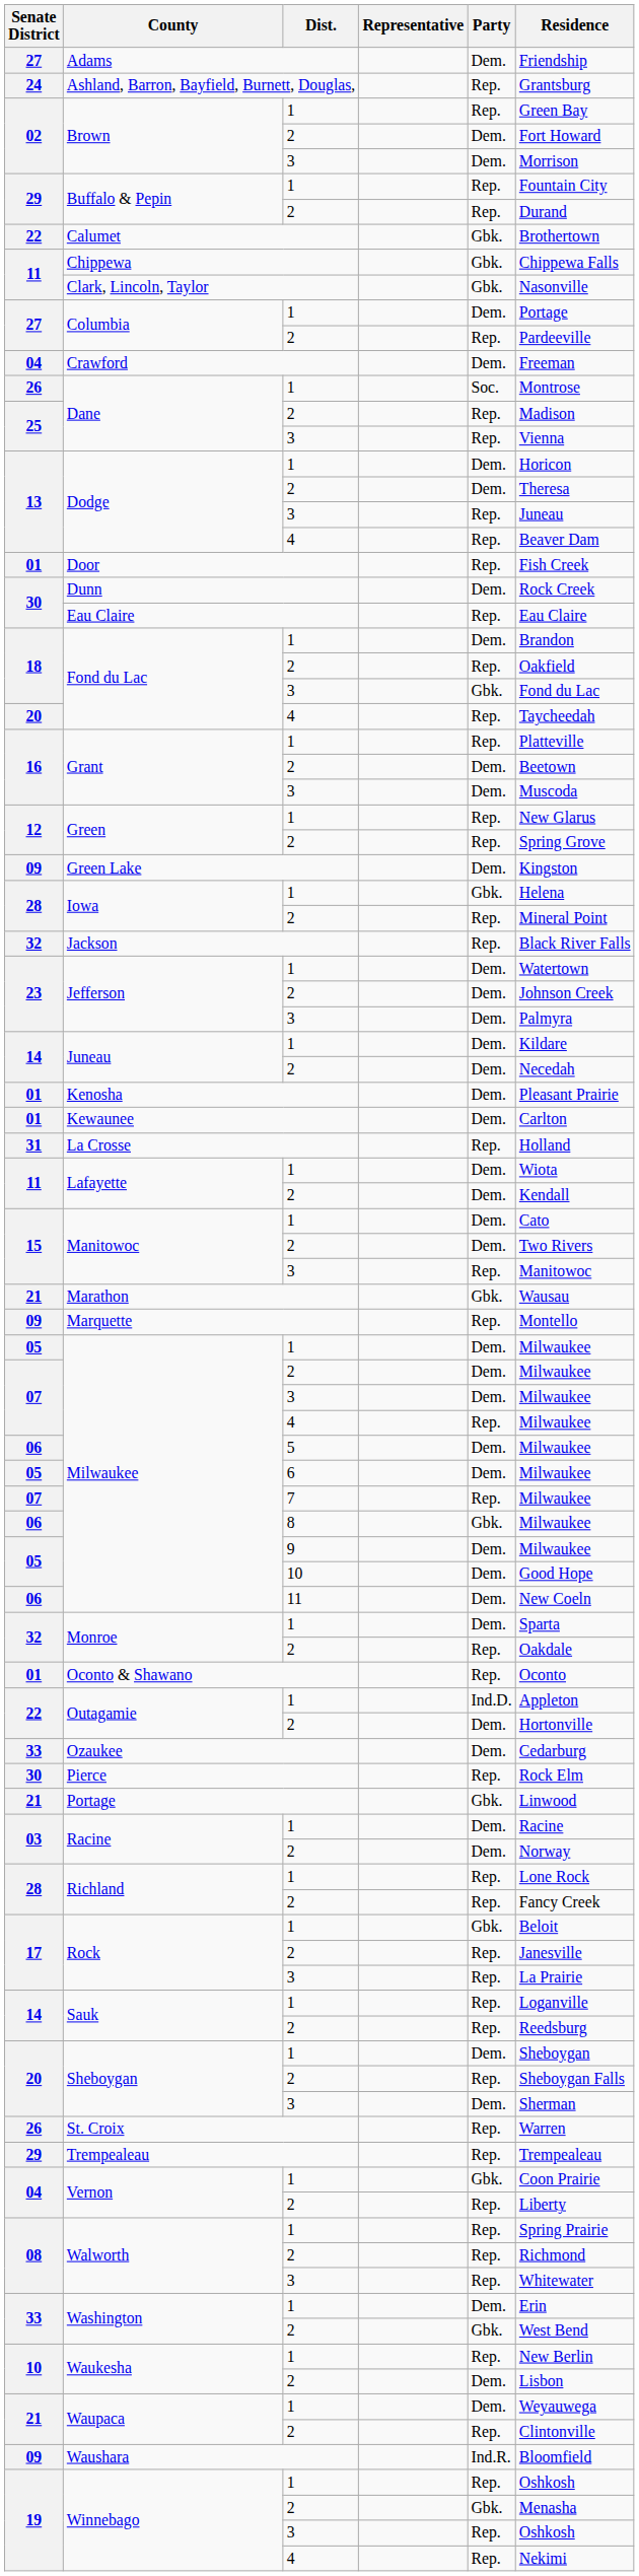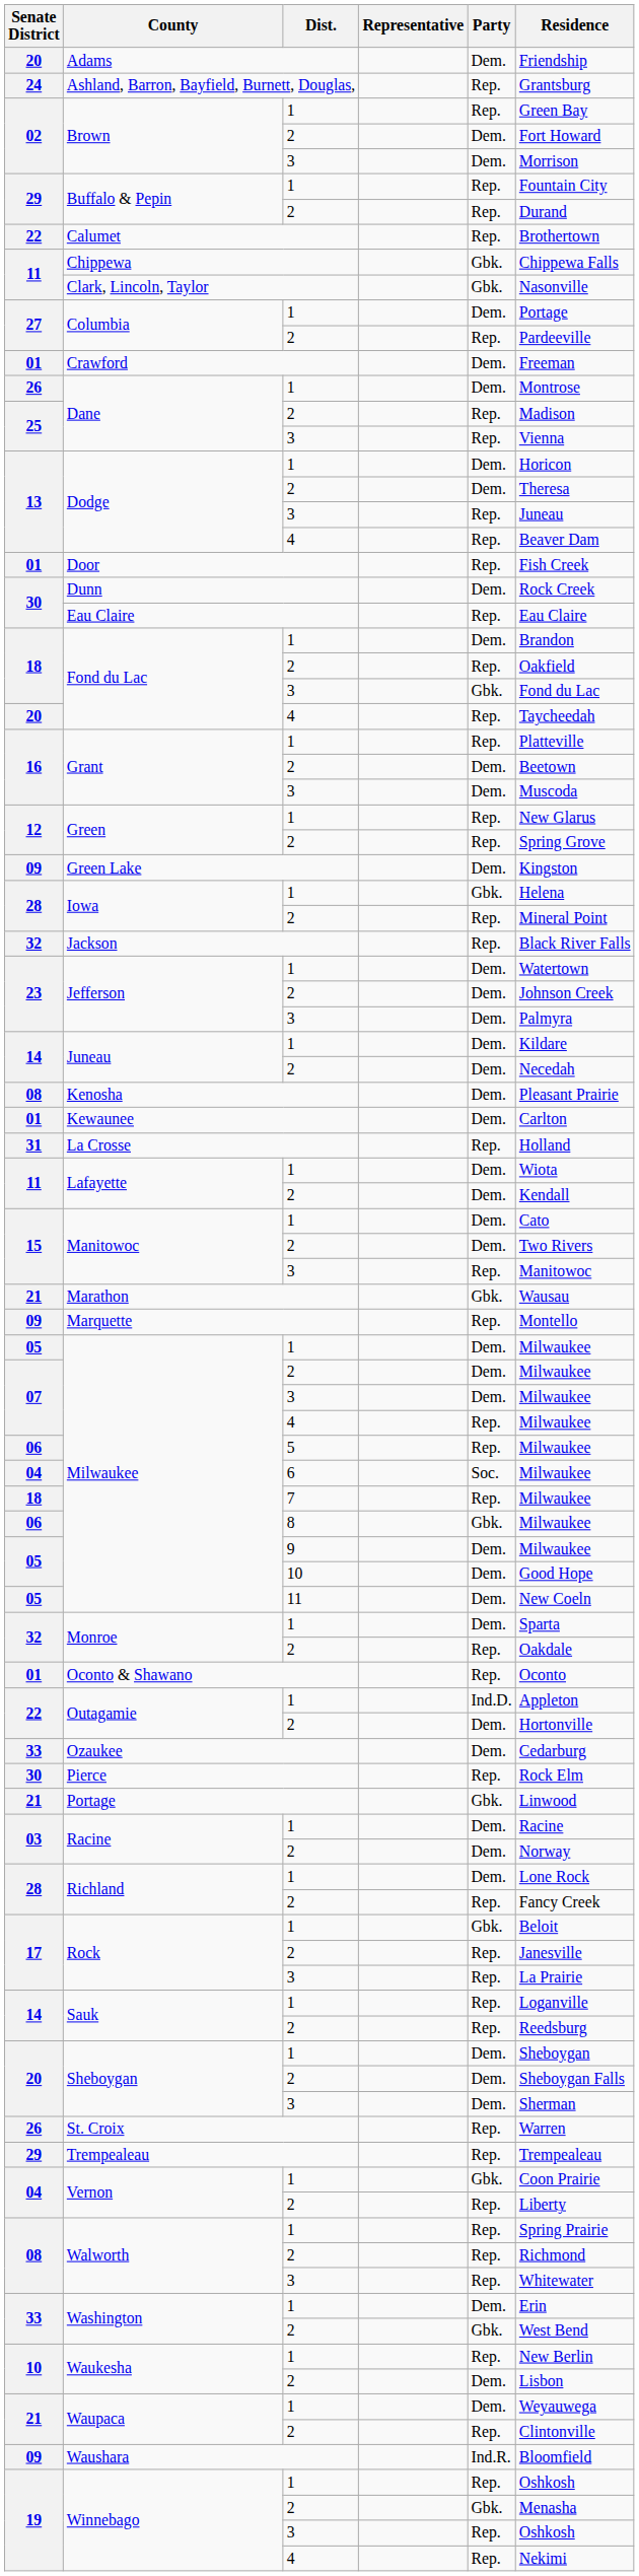 <table class="wikitable sortable">
 <tr>
 <th>Senate<br>District</th>
 <th>County</th>
 <th>Dist.</th>
 <th>Representative</th>
 <th>Party</th>
 <th>Residence</th>
 </tr>
 <tr>
-<th><a href='#'>27</a></th>
+<th><a href='#'>20</a></th>
 <td text-align="left" colspan="2"><a href='#'>Adams</a></td>
 <td></td>
 <td>Dem.</td>
 <td><a href='#'>Friendship</a></td>
 </tr>
 <tr>
 <th><a href='#'>24</a></th>
 <td text-align="left" colspan="2"><a href='#'>Ashland</a>, <a href='#'>Barron</a>, <a href='#'>Bayfield</a>, <a href='#'>Burnett</a>, <a href='#'>Douglas</a>, </td>
 <td></td>
 <td>Rep.</td>
 <td><a href='#'>Grantsburg</a></td>
 </tr>
 <tr>
 <th rowspan="3"><a href='#'>02</a></th>
 <td text-align="left" rowspan="3"><a href='#'>Brown</a></td>
 <td>1</td>
 <td></td>
 <td>Rep.</td>
 <td><a href='#'>Green Bay</a></td>
 </tr>
 <tr>
 <td>2</td>
 <td></td>
 <td>Dem.</td>
 <td><a href='#'>Fort Howard</a></td>
 </tr>
 <tr>
 <td>3</td>
 <td></td>
 <td>Dem.</td>
 <td><a href='#'>Morrison</a></td>
 </tr>
 <tr>
 <th rowspan="2"><a href='#'>29</a></th>
 <td text-align="left" rowspan="2"><a href='#'>Buffalo</a> & <a href='#'>Pepin</a></td>
 <td>1</td>
 <td></td>
 <td>Rep.</td>
 <td><a href='#'>Fountain City</a></td>
 </tr>
 <tr>
 <td>2</td>
 <td></td>
 <td>Rep.</td>
 <td><a href='#'>Durand</a></td>
 </tr>
 <tr>
 <th><a href='#'>22</a></th>
 <td text-align="left" colspan="2"><a href='#'>Calumet</a></td>
 <td></td>
-<td>Gbk.</td>
+<td>Rep.</td>
 <td><a href='#'>Brothertown</a></td>
 </tr>
 <tr>
 <th rowspan="2"><a href='#'>11</a></th>
 <td text-align="left" colspan="2"><a href='#'>Chippewa</a></td>
 <td></td>
 <td>Gbk.</td>
 <td><a href='#'>Chippewa Falls</a></td>
 </tr>
 <tr>
 <td text-align="left" colspan="2"><a href='#'>Clark</a>, <a href='#'>Lincoln</a>, <a href='#'>Taylor</a> </td>
 <td></td>
 <td>Gbk.</td>
 <td><a href='#'>Nasonville</a></td>
 </tr>
 <tr>
 <th rowspan="2"><a href='#'>27</a></th>
 <td text-align="left" rowspan="2"><a href='#'>Columbia</a></td>
 <td>1</td>
 <td></td>
 <td>Dem.</td>
 <td><a href='#'>Portage</a></td>
 </tr>
 <tr>
 <td>2</td>
 <td></td>
 <td>Rep.</td>
 <td><a href='#'>Pardeeville</a></td>
 </tr>
 <tr>
-<th><a href='#'>04</a></th>
+<th><a href='#'>01</a></th>
 <td text-align="left" colspan="2"><a href='#'>Crawford</a></td>
 <td></td>
 <td>Dem.</td>
 <td><a href='#'>Freeman</a></td>
 </tr>
 <tr>
 <th><a href='#'>26</a></th>
 <td text-align="left" rowspan="3"><a href='#'>Dane</a></td>
 <td>1</td>
 <td></td>
-<td>Soc.</td>
+<td>Dem.</td>
 <td><a href='#'>Montrose</a></td>
 </tr>
 <tr>
 <th rowspan="2"><a href='#'>25</a></th>
 <td>2</td>
 <td></td>
 <td>Rep.</td>
 <td><a href='#'>Madison</a></td>
 </tr>
 <tr>
 <td>3</td>
 <td></td>
 <td>Rep.</td>
 <td><a href='#'>Vienna</a></td>
 </tr>
 <tr>
 <th rowspan="4"><a href='#'>13</a></th>
 <td text-align="left" rowspan="4"><a href='#'>Dodge</a></td>
 <td>1</td>
 <td></td>
 <td>Dem.</td>
 <td><a href='#'>Horicon</a></td>
 </tr>
 <tr>
 <td>2</td>
 <td></td>
 <td>Dem.</td>
 <td><a href='#'>Theresa</a></td>
 </tr>
 <tr>
 <td>3</td>
 <td></td>
 <td>Rep.</td>
 <td><a href='#'>Juneau</a></td>
 </tr>
 <tr>
 <td>4</td>
 <td></td>
 <td>Rep.</td>
 <td><a href='#'>Beaver Dam</a></td>
 </tr>
 <tr>
 <th><a href='#'>01</a></th>
 <td text-align="left" colspan="2"><a href='#'>Door</a></td>
 <td></td>
 <td>Rep.</td>
 <td><a href='#'>Fish Creek</a></td>
 </tr>
 <tr>
 <th rowspan="2"><a href='#'>30</a></th>
 <td text-align="left" colspan="2"><a href='#'>Dunn</a></td>
 <td></td>
 <td>Dem.</td>
 <td><a href='#'>Rock Creek</a></td>
 </tr>
 <tr>
 <td text-align="left" colspan="2"><a href='#'>Eau Claire</a></td>
 <td></td>
 <td>Rep.</td>
 <td><a href='#'>Eau Claire</a></td>
 </tr>
 <tr>
 <th rowspan="3"><a href='#'>18</a></th>
 <td text-align="left" rowspan="4"><a href='#'>Fond du Lac</a></td>
 <td>1</td>
 <td></td>
 <td>Dem.</td>
 <td><a href='#'>Brandon</a></td>
 </tr>
 <tr>
 <td>2</td>
 <td></td>
 <td>Rep.</td>
 <td><a href='#'>Oakfield</a></td>
 </tr>
 <tr>
 <td>3</td>
 <td></td>
 <td>Gbk.</td>
 <td><a href='#'>Fond du Lac</a></td>
 </tr>
 <tr>
 <th><a href='#'>20</a></th>
 <td>4</td>
 <td></td>
 <td>Rep.</td>
 <td><a href='#'>Taycheedah</a></td>
 </tr>
 <tr>
 <th rowspan="3"><a href='#'>16</a></th>
 <td text-align="left" rowspan="3"><a href='#'>Grant</a></td>
 <td>1</td>
 <td></td>
 <td>Rep.</td>
 <td><a href='#'>Platteville</a></td>
 </tr>
 <tr>
 <td>2</td>
 <td></td>
 <td>Dem.</td>
 <td><a href='#'>Beetown</a></td>
 </tr>
 <tr>
 <td>3</td>
 <td></td>
 <td>Dem.</td>
 <td><a href='#'>Muscoda</a></td>
 </tr>
 <tr>
 <th rowspan="2"><a href='#'>12</a></th>
 <td text-align="left" rowspan="2"><a href='#'>Green</a></td>
 <td>1</td>
 <td></td>
 <td>Rep.</td>
 <td><a href='#'>New Glarus</a></td>
 </tr>
 <tr>
 <td>2</td>
 <td></td>
 <td>Rep.</td>
 <td><a href='#'>Spring Grove</a></td>
 </tr>
 <tr>
 <th><a href='#'>09</a></th>
 <td text-align="left" colspan="2"><a href='#'>Green Lake</a></td>
 <td></td>
 <td>Dem.</td>
 <td><a href='#'>Kingston</a></td>
 </tr>
 <tr>
 <th rowspan="2"><a href='#'>28</a></th>
 <td text-align="left" rowspan="2"><a href='#'>Iowa</a></td>
 <td>1</td>
 <td></td>
 <td>Gbk.</td>
 <td><a href='#'>Helena</a></td>
 </tr>
 <tr>
 <td>2</td>
 <td></td>
 <td>Rep.</td>
 <td><a href='#'>Mineral Point</a></td>
 </tr>
 <tr>
 <th><a href='#'>32</a></th>
 <td text-align="left" colspan="2"><a href='#'>Jackson</a></td>
 <td></td>
 <td>Rep.</td>
 <td><a href='#'>Black River Falls</a></td>
 </tr>
 <tr>
 <th rowspan="3"><a href='#'>23</a></th>
 <td text-align="left" rowspan="3"><a href='#'>Jefferson</a></td>
 <td>1</td>
 <td></td>
 <td>Dem.</td>
 <td><a href='#'>Watertown</a></td>
 </tr>
 <tr>
 <td>2</td>
 <td></td>
 <td>Dem.</td>
 <td><a href='#'>Johnson Creek</a></td>
 </tr>
 <tr>
 <td>3</td>
 <td></td>
 <td>Dem.</td>
 <td><a href='#'>Palmyra</a></td>
 </tr>
 <tr>
 <th rowspan="2"><a href='#'>14</a></th>
 <td text-align="left" rowspan="2"><a href='#'>Juneau</a></td>
 <td>1</td>
 <td></td>
 <td>Dem.</td>
 <td><a href='#'>Kildare</a></td>
 </tr>
 <tr>
 <td>2</td>
 <td></td>
 <td>Dem.</td>
 <td><a href='#'>Necedah</a></td>
 </tr>
 <tr>
-<th><a href='#'>01</a></th>
+<th><a href='#'>08</a></th>
 <td text-align="left" colspan="2"><a href='#'>Kenosha</a></td>
 <td></td>
 <td>Dem.</td>
 <td><a href='#'>Pleasant Prairie</a></td>
 </tr>
 <tr>
 <th><a href='#'>01</a></th>
 <td text-align="left" colspan="2"><a href='#'>Kewaunee</a></td>
 <td></td>
 <td>Dem.</td>
 <td><a href='#'>Carlton</a></td>
 </tr>
 <tr>
 <th><a href='#'>31</a></th>
 <td text-align="left" colspan="2"><a href='#'>La Crosse</a></td>
 <td></td>
 <td>Rep.</td>
 <td><a href='#'>Holland</a></td>
 </tr>
 <tr>
 <th rowspan="2"><a href='#'>11</a></th>
 <td text-align="left" rowspan="2"><a href='#'>Lafayette</a></td>
 <td>1</td>
 <td></td>
 <td>Dem.</td>
 <td><a href='#'>Wiota</a></td>
 </tr>
 <tr>
 <td>2</td>
 <td></td>
 <td>Dem.</td>
 <td><a href='#'>Kendall</a></td>
 </tr>
 <tr>
 <th rowspan="3"><a href='#'>15</a></th>
 <td text-align="left" rowspan="3"><a href='#'>Manitowoc</a></td>
 <td>1</td>
 <td></td>
 <td>Dem.</td>
 <td><a href='#'>Cato</a></td>
 </tr>
 <tr>
 <td>2</td>
 <td></td>
 <td>Dem.</td>
 <td><a href='#'>Two Rivers</a></td>
 </tr>
 <tr>
 <td>3</td>
 <td></td>
 <td>Rep.</td>
 <td><a href='#'>Manitowoc</a></td>
 </tr>
 <tr>
 <th><a href='#'>21</a></th>
 <td text-align="left" colspan="2"><a href='#'>Marathon</a></td>
 <td></td>
 <td>Gbk.</td>
 <td><a href='#'>Wausau</a></td>
 </tr>
 <tr>
 <th><a href='#'>09</a></th>
 <td text-align="left" colspan="2"><a href='#'>Marquette</a></td>
 <td></td>
 <td>Rep.</td>
 <td><a href='#'>Montello</a></td>
 </tr>
 <tr>
 <th><a href='#'>05</a></th>
 <td text-align="left" rowspan="11"><a href='#'>Milwaukee</a></td>
 <td>1</td>
 <td></td>
 <td>Dem.</td>
 <td><a href='#'>Milwaukee</a></td>
 </tr>
 <tr>
 <th rowspan="3"><a href='#'>07</a></th>
 <td>2</td>
 <td></td>
 <td>Dem.</td>
 <td><a href='#'>Milwaukee</a></td>
 </tr>
 <tr>
 <td>3</td>
 <td></td>
 <td>Dem.</td>
 <td><a href='#'>Milwaukee</a></td>
 </tr>
 <tr>
 <td>4</td>
 <td></td>
 <td>Rep.</td>
 <td><a href='#'>Milwaukee</a></td>
 </tr>
 <tr>
 <th><a href='#'>06</a></th>
 <td>5</td>
 <td></td>
-<td>Dem.</td>
+<td>Rep.</td>
 <td><a href='#'>Milwaukee</a></td>
 </tr>
 <tr>
-<th><a href='#'>05</a></th>
+<th><a href='#'>04</a></th>
 <td>6</td>
 <td></td>
-<td>Dem.</td>
+<td>Soc.</td>
 <td><a href='#'>Milwaukee</a></td>
 </tr>
 <tr>
-<th><a href='#'>07</a></th>
+<th><a href='#'>18</a></th>
 <td>7</td>
 <td></td>
 <td>Rep.</td>
 <td><a href='#'>Milwaukee</a></td>
 </tr>
 <tr>
 <th><a href='#'>06</a></th>
 <td>8</td>
 <td></td>
 <td>Gbk.</td>
 <td><a href='#'>Milwaukee</a></td>
 </tr>
 <tr>
 <th rowspan="2"><a href='#'>05</a></th>
 <td>9</td>
 <td></td>
 <td>Dem.</td>
 <td><a href='#'>Milwaukee</a></td>
 </tr>
 <tr>
 <td>10</td>
 <td></td>
 <td>Dem.</td>
 <td><a href='#'>Good Hope</a></td>
 </tr>
 <tr>
-<th><a href='#'>06</a></th>
+<th><a href='#'>05</a></th>
 <td>11</td>
 <td></td>
 <td>Dem.</td>
 <td><a href='#'>New Coeln</a></td>
 </tr>
 <tr>
 <th rowspan="2"><a href='#'>32</a></th>
 <td text-align="left" rowspan="2"><a href='#'>Monroe</a></td>
 <td>1</td>
 <td></td>
 <td>Dem.</td>
 <td><a href='#'>Sparta</a></td>
 </tr>
 <tr>
 <td>2</td>
 <td></td>
 <td>Rep.</td>
 <td><a href='#'>Oakdale</a></td>
 </tr>
 <tr>
 <th><a href='#'>01</a></th>
 <td text-align="left" colspan="2"><a href='#'>Oconto</a> & <a href='#'>Shawano</a></td>
 <td></td>
 <td>Rep.</td>
 <td><a href='#'>Oconto</a></td>
 </tr>
 <tr>
 <th rowspan="2"><a href='#'>22</a></th>
 <td text-align="left" rowspan="2"><a href='#'>Outagamie</a></td>
 <td>1</td>
 <td></td>
 <td>Ind.D.</td>
 <td><a href='#'>Appleton</a></td>
 </tr>
 <tr>
 <td>2</td>
 <td></td>
 <td>Dem.</td>
 <td><a href='#'>Hortonville</a></td>
 </tr>
 <tr>
 <th><a href='#'>33</a></th>
 <td text-align="left" colspan="2"><a href='#'>Ozaukee</a></td>
 <td></td>
 <td>Dem.</td>
 <td><a href='#'>Cedarburg</a></td>
 </tr>
 <tr>
 <th><a href='#'>30</a></th>
 <td text-align="left" colspan="2"><a href='#'>Pierce</a></td>
 <td></td>
 <td>Rep.</td>
 <td><a href='#'>Rock Elm</a></td>
 </tr>
 <tr>
 <th><a href='#'>21</a></th>
 <td text-align="left" colspan="2"><a href='#'>Portage</a></td>
 <td></td>
 <td>Gbk.</td>
 <td><a href='#'>Linwood</a></td>
 </tr>
 <tr>
 <th rowspan="2"><a href='#'>03</a></th>
 <td text-align="left" rowspan="2"><a href='#'>Racine</a></td>
 <td>1</td>
 <td></td>
 <td>Dem.</td>
 <td><a href='#'>Racine</a></td>
 </tr>
 <tr>
 <td>2</td>
 <td></td>
 <td>Dem.</td>
 <td><a href='#'>Norway</a></td>
 </tr>
 <tr>
 <th rowspan="2"><a href='#'>28</a></th>
 <td text-align="left" rowspan="2"><a href='#'>Richland</a></td>
 <td>1</td>
 <td></td>
-<td>Rep.</td>
+<td>Dem.</td>
 <td><a href='#'>Lone Rock</a></td>
 </tr>
 <tr>
 <td>2</td>
 <td></td>
 <td>Rep.</td>
 <td>Fancy Creek</td>
 </tr>
 <tr>
 <th rowspan="3"><a href='#'>17</a></th>
 <td text-align="left" rowspan="3"><a href='#'>Rock</a></td>
 <td>1</td>
 <td></td>
 <td>Gbk.</td>
 <td><a href='#'>Beloit</a></td>
 </tr>
 <tr>
 <td>2</td>
 <td></td>
 <td>Rep.</td>
 <td><a href='#'>Janesville</a></td>
 </tr>
 <tr>
 <td>3</td>
 <td></td>
 <td>Rep.</td>
 <td><a href='#'>La Prairie</a></td>
 </tr>
 <tr>
 <th rowspan="2"><a href='#'>14</a></th>
 <td text-align="left" rowspan="2"><a href='#'>Sauk</a></td>
 <td>1</td>
 <td></td>
 <td>Rep.</td>
 <td><a href='#'>Loganville</a></td>
 </tr>
 <tr>
 <td>2</td>
 <td></td>
 <td>Rep.</td>
 <td><a href='#'>Reedsburg</a></td>
 </tr>
 <tr>
 <th rowspan="3"><a href='#'>20</a></th>
 <td text-align="left" rowspan="3"><a href='#'>Sheboygan</a></td>
 <td>1</td>
 <td></td>
 <td>Dem.</td>
 <td><a href='#'>Sheboygan</a></td>
 </tr>
 <tr>
 <td>2</td>
 <td></td>
-<td>Rep.</td>
+<td>Dem.</td>
 <td><a href='#'>Sheboygan Falls</a></td>
 </tr>
 <tr>
 <td>3</td>
 <td></td>
 <td>Dem.</td>
 <td><a href='#'>Sherman</a></td>
 </tr>
 <tr>
 <th><a href='#'>26</a></th>
 <td text-align="left" colspan="2"><a href='#'>St. Croix</a></td>
 <td></td>
 <td>Rep.</td>
 <td><a href='#'>Warren</a></td>
 </tr>
 <tr>
 <th><a href='#'>29</a></th>
 <td text-align="left" colspan="2"><a href='#'>Trempealeau</a></td>
 <td></td>
 <td>Rep.</td>
 <td><a href='#'>Trempealeau</a></td>
 </tr>
 <tr>
 <th rowspan="2"><a href='#'>04</a></th>
 <td text-align="left" rowspan="2"><a href='#'>Vernon</a></td>
 <td>1</td>
 <td></td>
 <td>Gbk.</td>
 <td><a href='#'>Coon Prairie</a></td>
 </tr>
 <tr>
 <td>2</td>
 <td></td>
 <td>Rep.</td>
 <td><a href='#'>Liberty</a></td>
 </tr>
 <tr>
 <th rowspan="3"><a href='#'>08</a></th>
 <td text-align="left" rowspan="3"><a href='#'>Walworth</a></td>
 <td>1</td>
 <td></td>
 <td>Rep.</td>
 <td><a href='#'>Spring Prairie</a></td>
 </tr>
 <tr>
 <td>2</td>
 <td></td>
 <td>Rep.</td>
 <td><a href='#'>Richmond</a></td>
 </tr>
 <tr>
 <td>3</td>
 <td></td>
 <td>Rep.</td>
 <td><a href='#'>Whitewater</a></td>
 </tr>
 <tr>
 <th rowspan="2"><a href='#'>33</a></th>
 <td text-align="left" rowspan="2"><a href='#'>Washington</a></td>
 <td>1</td>
 <td></td>
 <td>Dem.</td>
 <td><a href='#'>Erin</a></td>
 </tr>
 <tr>
 <td>2</td>
 <td></td>
 <td>Gbk.</td>
 <td><a href='#'>West Bend</a></td>
 </tr>
 <tr>
 <th rowspan="2"><a href='#'>10</a></th>
 <td text-align="left" rowspan="2"><a href='#'>Waukesha</a></td>
 <td>1</td>
 <td></td>
 <td>Rep.</td>
 <td><a href='#'>New Berlin</a></td>
 </tr>
 <tr>
 <td>2</td>
 <td></td>
 <td>Dem.</td>
 <td><a href='#'>Lisbon</a></td>
 </tr>
 <tr>
 <th rowspan="2"><a href='#'>21</a></th>
 <td text-align="left" rowspan="2"><a href='#'>Waupaca</a></td>
 <td>1</td>
 <td></td>
 <td>Dem.</td>
 <td><a href='#'>Weyauwega</a></td>
 </tr>
 <tr>
 <td>2</td>
 <td></td>
 <td>Rep.</td>
 <td><a href='#'>Clintonville</a></td>
 </tr>
 <tr>
 <th><a href='#'>09</a></th>
 <td text-align="left" colspan="2"><a href='#'>Waushara</a></td>
 <td></td>
 <td>Ind.R.</td>
 <td><a href='#'>Bloomfield</a></td>
 </tr>
 <tr>
 <th rowspan="4"><a href='#'>19</a></th>
 <td text-align="left" rowspan="4"><a href='#'>Winnebago</a></td>
 <td>1</td>
 <td></td>
 <td>Rep.</td>
 <td><a href='#'>Oshkosh</a></td>
 </tr>
 <tr>
 <td>2</td>
 <td></td>
 <td>Gbk.</td>
 <td><a href='#'>Menasha</a></td>
 </tr>
 <tr>
 <td>3</td>
 <td></td>
 <td>Rep.</td>
 <td><a href='#'>Oshkosh</a></td>
 </tr>
 <tr>
 <td>4</td>
 <td></td>
 <td>Rep.</td>
 <td><a href='#'>Nekimi</a></td>
 </tr>
 </table>
